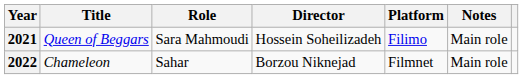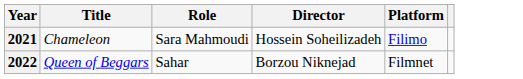 <table class="wikitable plainrowheaders sortable" style="font-size:100%">
 <tr>
 <th scope="col">Year</th>
 <th scope="col">Title</th>
 <th scope="col">Role</th>
 <th scope="col">Director</th>
 <th scope="col">Platform</th>
-<th class="unsortable" scope="col">Notes</th>
 <th scope="col" class="unsortable"></th>
 </tr>
 <tr>
 <th scope="row">2021</th>
-<td><em><a href='#'>Queen of Beggars</a></em></td>
+<td><em>Chameleon</em></td>
 <td>Sara Mahmoudi</td>
 <td>Hossein Soheilizadeh</td>
 <td><a href='#'>Filimo</a></td>
-<td>Main role</td>
 <td></td>
 </tr>
 <tr>
 <th scope="row">2022</th>
-<td><em>Chameleon</em></td>
+<td><em><a href='#'>Queen of Beggars</a></em></td>
 <td>Sahar</td>
 <td>Borzou Niknejad</td>
 <td>Filmnet</td>
-<td>Main role</td>
 <td></td>
 </tr>
 </table>
